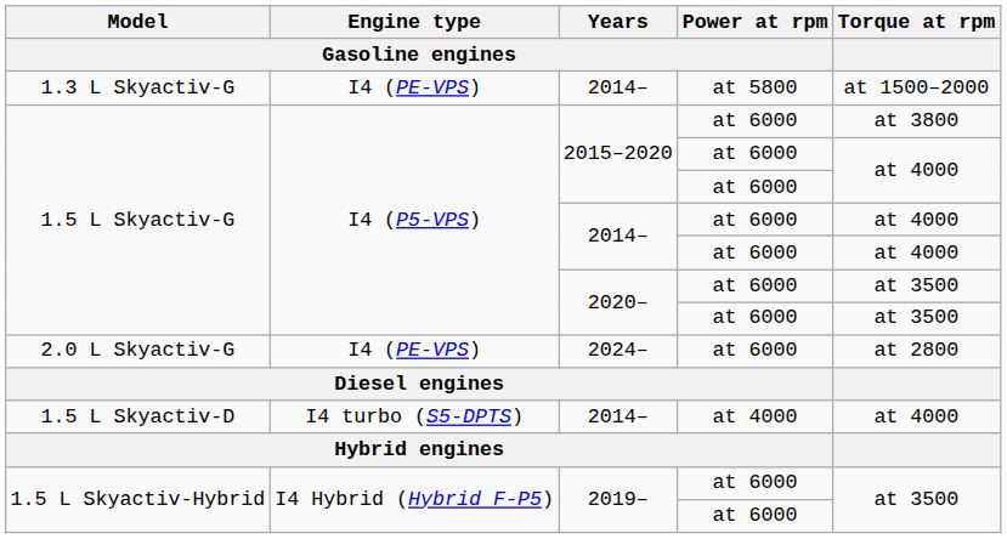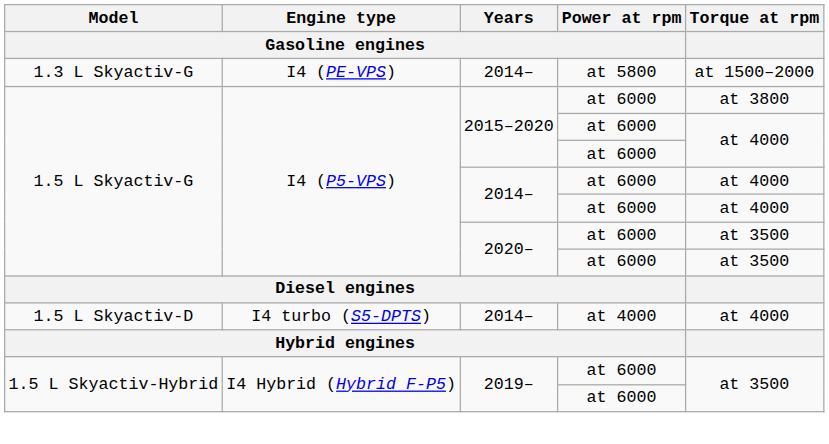 <table class="wikitable"style="text-align:center">
 <tr>
 <th>Model</th>
 <th>Engine type</th>
 <th>Years</th>
 <th>Power at rpm</th>
 <th>Torque at rpm</th>
 </tr>
 <tr>
 <th colspan="4">Gasoline engines</th>
 <th></th>
 </tr>
 <tr>
 <td>1.3 L Skyactiv-G</td>
 <td> I4 (<a href='#'><em>PE-VPS</em></a>)</td>
 <td>2014–</td>
 <td> at 5800</td>
 <td> at 1500–2000</td>
 </tr>
 <tr>
 <td rowspan="7">1.5 L Skyactiv-G</td>
 <td rowspan="7"> I4 (<a href='#'><em>P5-VPS</em></a>)</td>
 <td rowspan="3">2015–2020</td>
 <td> at 6000</td>
 <td> at 3800</td>
 </tr>
 <tr>
 <td> at 6000</td>
 <td rowspan="2"> at 4000</td>
 </tr>
 <tr>
 <td> at 6000</td>
 </tr>
 <tr>
 <td rowspan="2">2014–</td>
 <td> at 6000</td>
 <td> at 4000</td>
 </tr>
 <tr>
 <td> at 6000</td>
 <td> at 4000</td>
 </tr>
 <tr>
 <td rowspan="2">2020–</td>
 <td> at 6000</td>
 <td> at 3500</td>
 </tr>
 <tr>
 <td> at 6000</td>
 <td> at 3500</td>
 </tr>
 <tr>
-<td>2.0 L Skyactiv-G</td>
-<td> I4 (<a href='#'><em>PE-VPS</em></a>)</td>
-<td>2024–</td>
-<td> at 6000</td>
-<td> at 2800</td>
-</tr>
-<tr>
 <th colspan="4">Diesel engines</th>
 <th></th>
 </tr>
 <tr>
 <td>1.5 L Skyactiv-D</td>
 <td> I4 turbo (<a href='#'><em>S5-DPTS</em></a>)</td>
 <td>2014–</td>
 <td> at 4000</td>
 <td> at 4000</td>
 </tr>
 <tr>
 <th colspan="4">Hybrid engines</th>
 <th></th>
 </tr>
 <tr>
 <td rowspan="2">1.5 L Skyactiv-Hybrid</td>
 <td rowspan="2"> I4 Hybrid (<a href='#'><em>Hybrid F-P5</em></a>)</td>
 <td rowspan="2">2019–</td>
 <td> at 6000</td>
 <td rowspan="2"> at 3500</td>
 </tr>
 <tr>
 <td> at 6000</td>
 </tr>
 </table>
